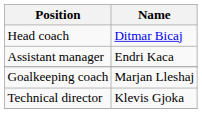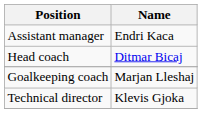 <table class="wikitable">
 <tr>
 <th>Position</th>
 <th>Name</th>
 </tr>
 <tr>
+<td>Assistant manager</td>
+<td> Endri Kaca</td>
+</tr>
+<tr>
 <td>Head coach</td>
 <td> <a href='#'>Ditmar Bicaj</a></td>
-</tr>
-<tr>
-<td>Assistant manager</td>
-<td> Endri Kaca</td>
 </tr>
 <tr>
 </tr>
 <tr>
 <td>Goalkeeping coach</td>
 <td> Marjan Lleshaj</td>
 </tr>
 <tr>
 <td>Technical director</td>
 <td> Klevis Gjoka</td>
 </tr>
 <tr>
 </tr>
 </table>
